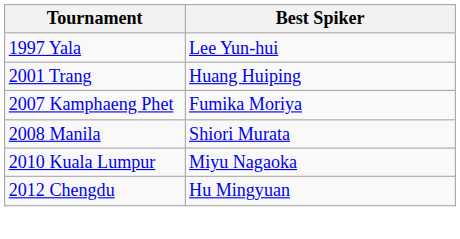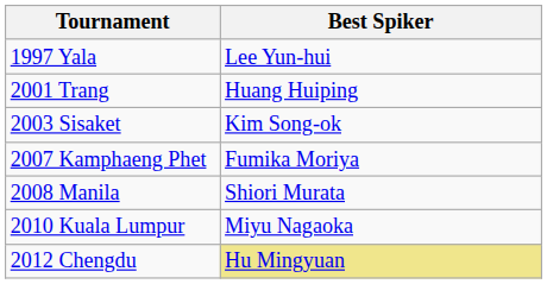 <table class=wikitable style="width: 400px;">
 <tr>
 <th style="width: 40%;">Tournament</th>
 <th style="width: 60%;">Best Spiker</th>
 </tr>
 <tr>
 <td><a href='#'>1997 Yala</a></td>
 <td> <a href='#'>Lee Yun-hui</a></td>
 </tr>
 <tr>
 <td><a href='#'>2001 Trang</a></td>
 <td> <a href='#'>Huang Huiping</a></td>
+</tr>
+<tr>
+<td><a href='#'>2003 Sisaket</a></td>
+<td> <a href='#'>Kim Song-ok</a></td>
 </tr>
 <tr>
 <td><a href='#'>2007 Kamphaeng Phet</a></td>
 <td> <a href='#'>Fumika Moriya</a></td>
 </tr>
 <tr>
 <td><a href='#'>2008 Manila</a></td>
 <td> <a href='#'>Shiori Murata</a></td>
 </tr>
 <tr>
 <td><a href='#'>2010 Kuala Lumpur</a></td>
 <td> <a href='#'>Miyu Nagaoka</a></td>
 </tr>
 <tr>
 <td><a href='#'>2012 Chengdu</a></td>
-<td> <a href='#'>Hu Mingyuan</a></td>
+<td style="background: khaki;"> <a href='#'>Hu Mingyuan</a></td>
 </tr>
 </table>
